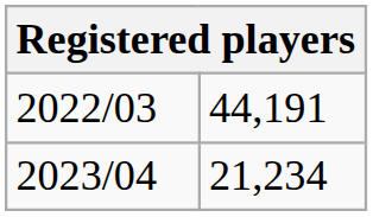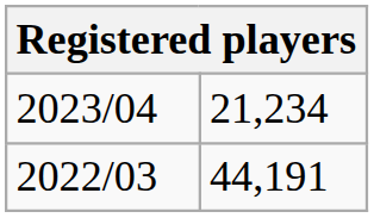 <table class="sortable wikitable">
 <tr>
 <th colspan="2">Registered players</th>
 </tr>
 <tr>
+<td>2023/04</td>
+<td>21,234</td>
+</tr>
+<tr>
 <td>2022/03</td>
 <td>44,191</td>
 </tr>
-<tr>
-<td>2023/04</td>
-<td>21,234</td>
-</tr>
 </table>
